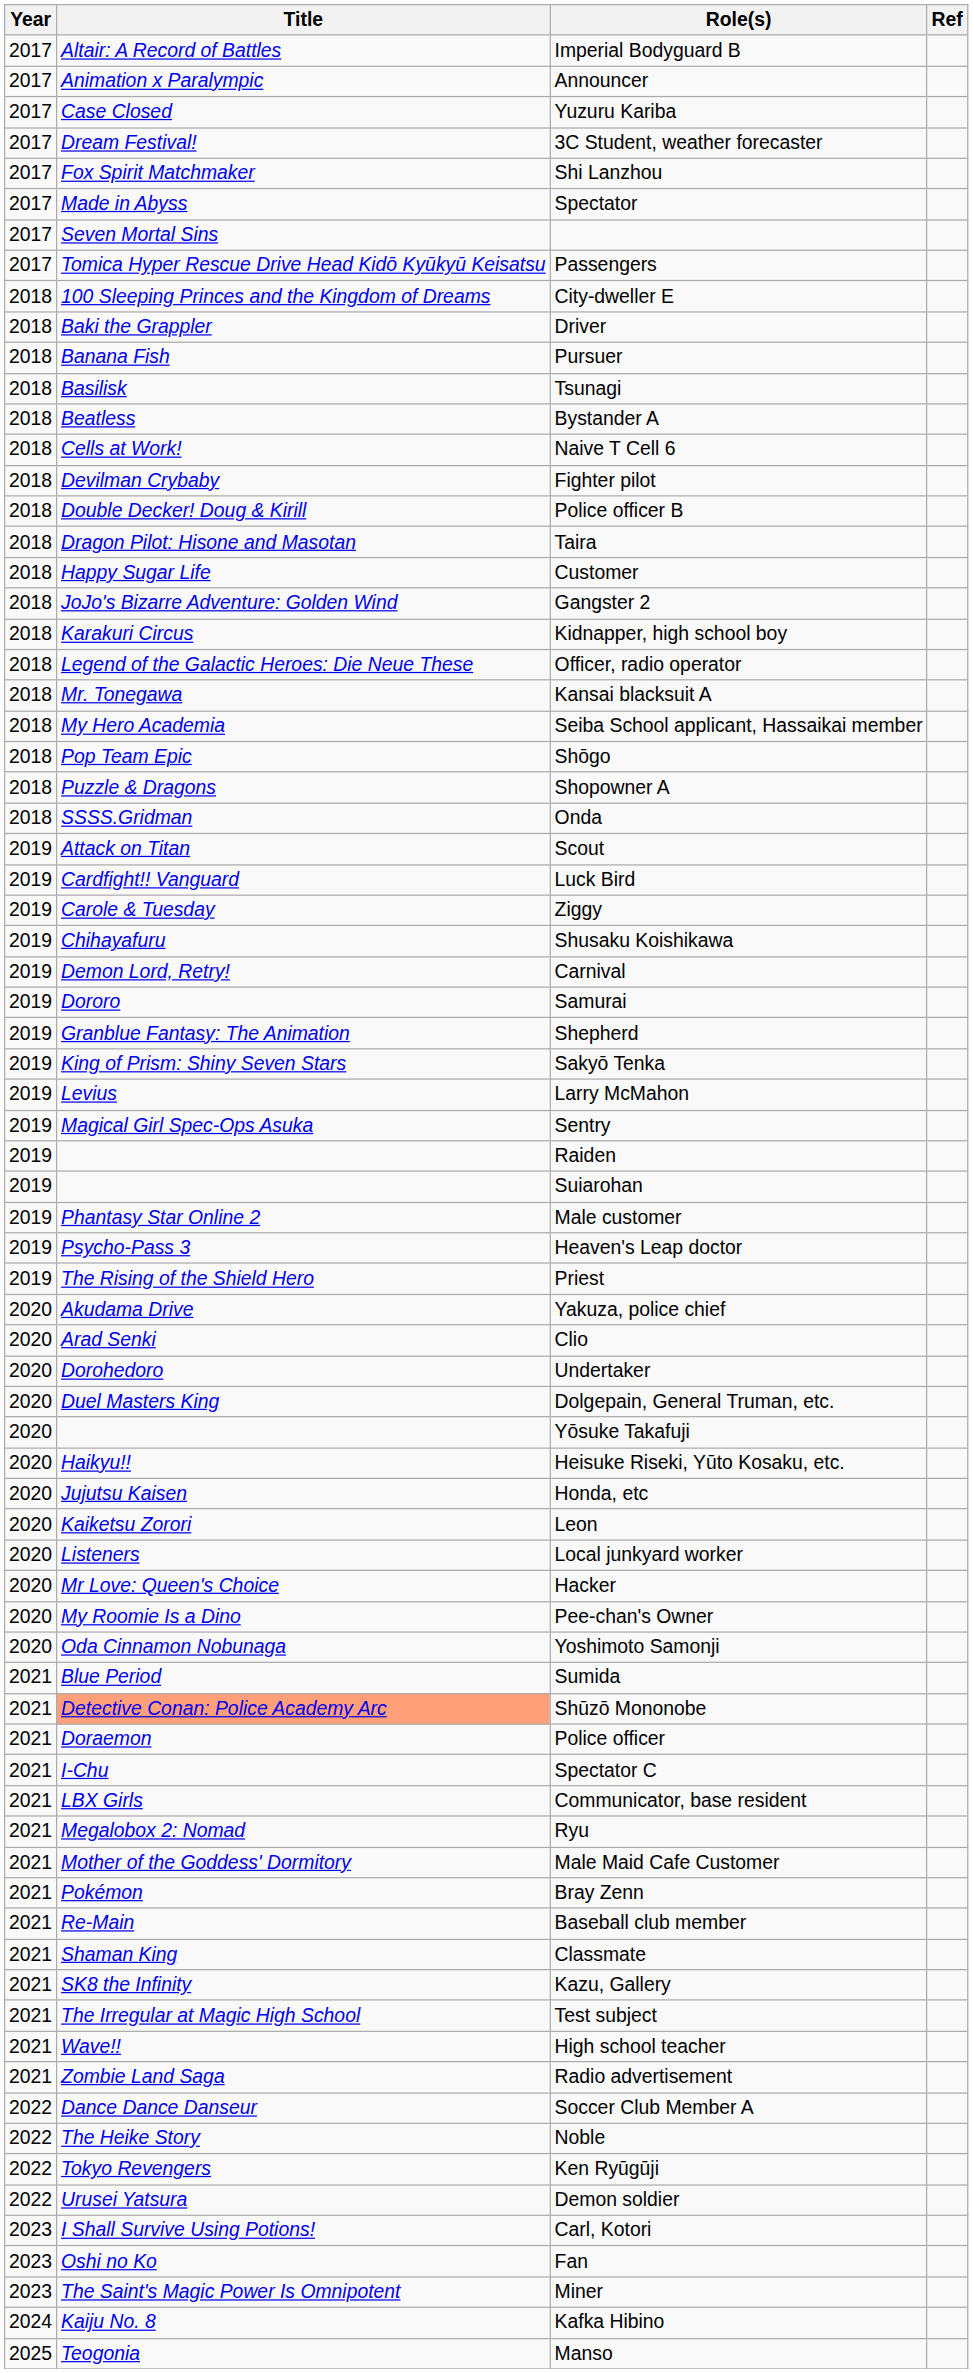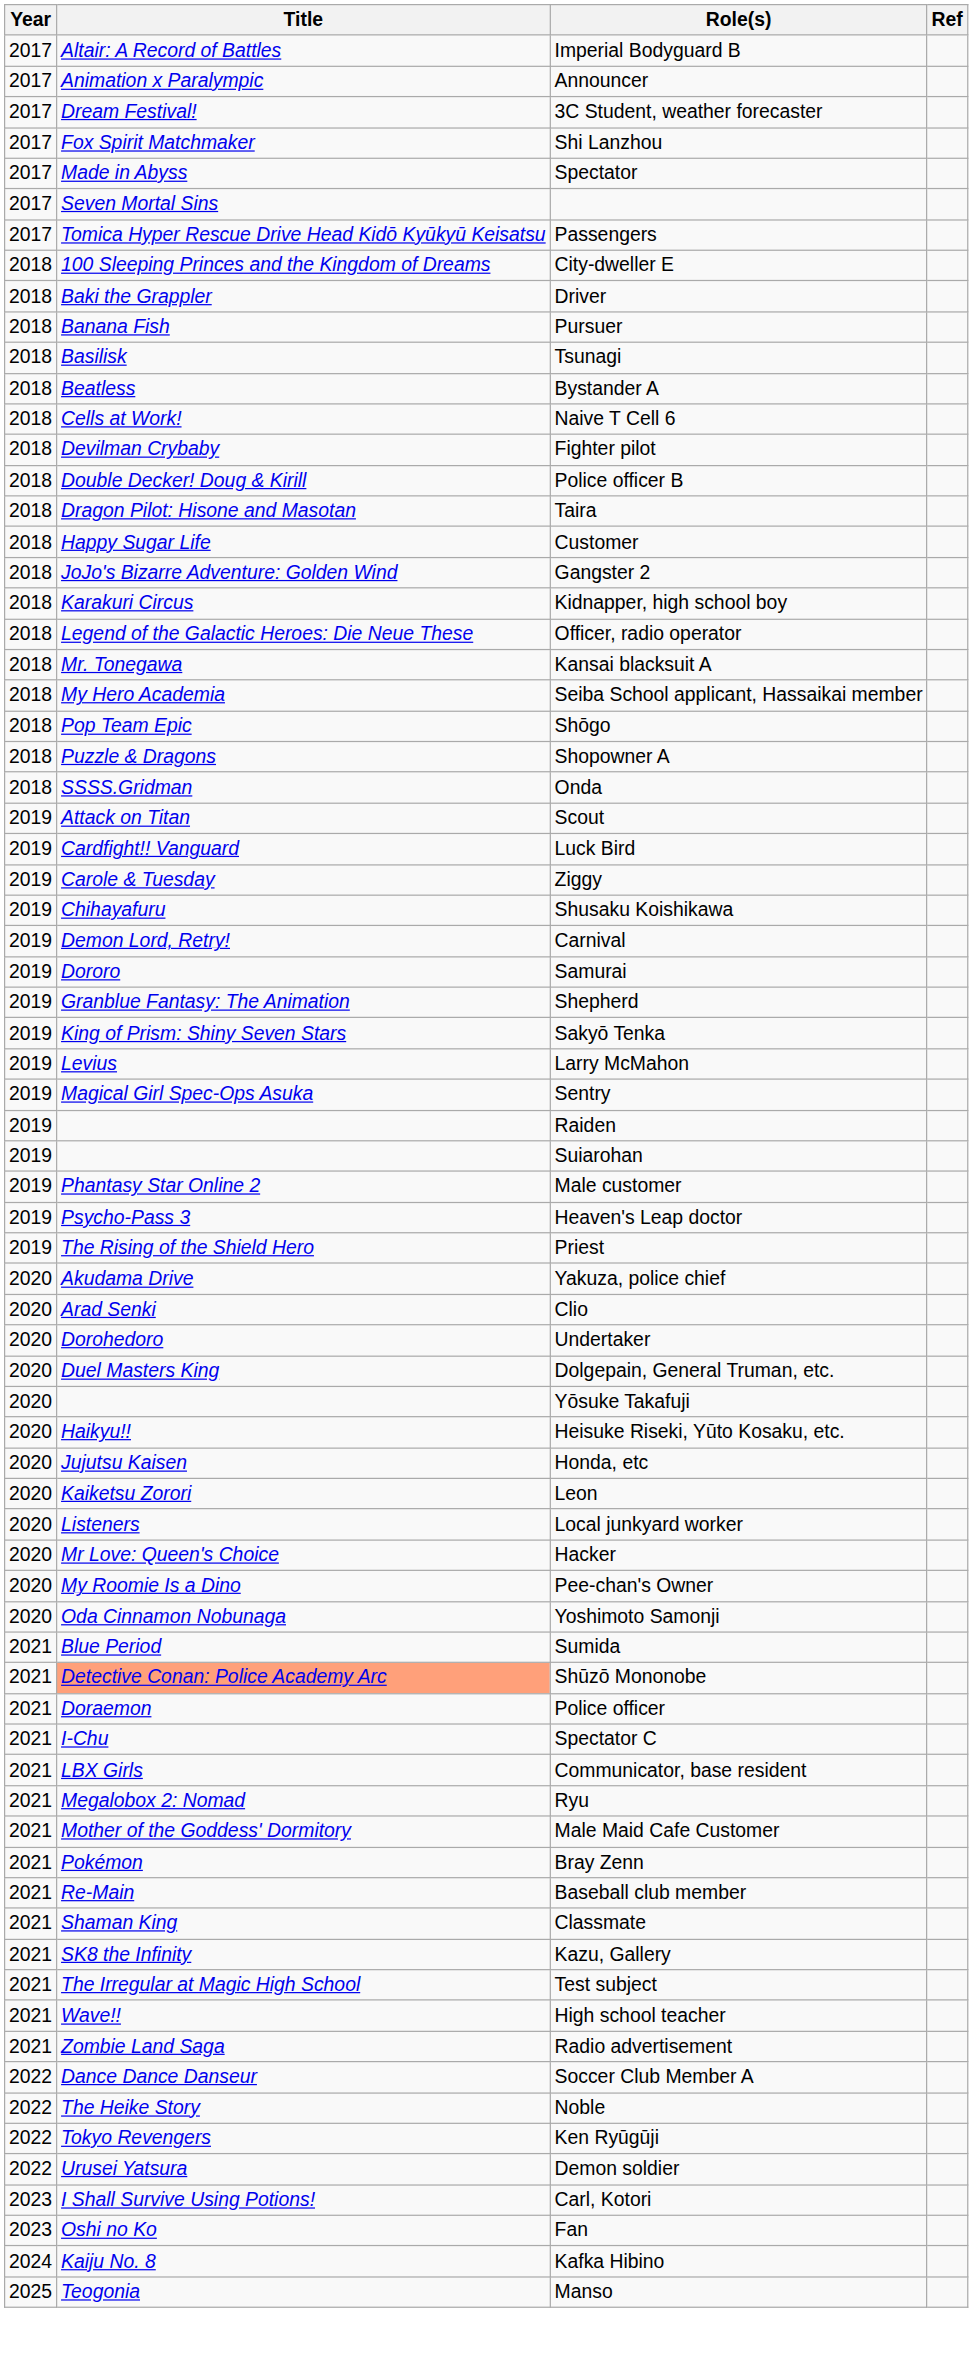 <table class="wikitable">
 <tr>
 <th>Year</th>
 <th>Title</th>
 <th>Role(s)</th>
 <th>Ref</th>
 </tr>
 <tr>
 <td>2017</td>
 <td><em><a href='#'>Altair: A Record of Battles</a></em></td>
 <td>Imperial Bodyguard B</td>
 <td></td>
 </tr>
 <tr>
 <td>2017</td>
 <td><em><a href='#'>Animation x Paralympic</a></em></td>
 <td>Announcer</td>
-<td></td>
-</tr>
-<tr>
-<td>2017</td>
-<td><em><a href='#'>Case Closed</a></em></td>
-<td>Yuzuru Kariba</td>
 <td></td>
 </tr>
 <tr>
 <td>2017</td>
 <td><em><a href='#'>Dream Festival!</a></em></td>
 <td>3C Student, weather forecaster</td>
 <td></td>
 </tr>
 <tr>
 <td>2017</td>
 <td><em><a href='#'>Fox Spirit Matchmaker</a></em></td>
 <td>Shi Lanzhou</td>
 <td></td>
 </tr>
 <tr>
 <td>2017</td>
 <td><em><a href='#'>Made in Abyss</a></em></td>
 <td>Spectator</td>
 <td></td>
 </tr>
 <tr>
 <td>2017</td>
 <td><em><a href='#'>Seven Mortal Sins</a></em></td>
 <td></td>
 <td></td>
 </tr>
 <tr>
 <td>2017</td>
 <td><em><a href='#'>Tomica Hyper Rescue Drive Head Kidō Kyūkyū Keisatsu</a></em></td>
 <td>Passengers</td>
 <td></td>
 </tr>
 <tr>
 <td>2018</td>
 <td><em><a href='#'>100 Sleeping Princes and the Kingdom of Dreams</a></em></td>
 <td>City-dweller E</td>
 <td></td>
 </tr>
 <tr>
 <td>2018</td>
 <td><em><a href='#'>Baki the Grappler</a></em></td>
 <td>Driver</td>
 <td></td>
 </tr>
 <tr>
 <td>2018</td>
 <td><em><a href='#'>Banana Fish</a></em></td>
 <td>Pursuer</td>
 <td></td>
 </tr>
 <tr>
 <td>2018</td>
 <td><em><a href='#'>Basilisk</a></em></td>
 <td>Tsunagi</td>
 <td></td>
 </tr>
 <tr>
 <td>2018</td>
 <td><em><a href='#'>Beatless</a></em></td>
 <td>Bystander A</td>
 <td></td>
 </tr>
 <tr>
 <td>2018</td>
 <td><em><a href='#'>Cells at Work!</a></em></td>
 <td>Naive T Cell 6</td>
 <td></td>
 </tr>
 <tr>
 <td>2018</td>
 <td><em><a href='#'>Devilman Crybaby</a></em></td>
 <td>Fighter pilot</td>
 <td></td>
 </tr>
 <tr>
 <td>2018</td>
 <td><em><a href='#'>Double Decker! Doug & Kirill</a></em></td>
 <td>Police officer B</td>
 <td></td>
 </tr>
 <tr>
 <td>2018</td>
 <td><em><a href='#'>Dragon Pilot: Hisone and Masotan</a></em></td>
 <td>Taira</td>
 <td></td>
 </tr>
 <tr>
 <td>2018</td>
 <td><em><a href='#'>Happy Sugar Life</a></em></td>
 <td>Customer</td>
 <td></td>
 </tr>
 <tr>
 <td>2018</td>
 <td><em><a href='#'>JoJo's Bizarre Adventure: Golden Wind</a></em></td>
 <td>Gangster 2</td>
 <td></td>
 </tr>
 <tr>
 <td>2018</td>
 <td><em><a href='#'>Karakuri Circus</a></em></td>
 <td>Kidnapper, high school boy</td>
 <td></td>
 </tr>
 <tr>
 <td>2018</td>
 <td><em><a href='#'>Legend of the Galactic Heroes: Die Neue These</a></em></td>
 <td>Officer, radio operator</td>
 <td></td>
 </tr>
 <tr>
 <td>2018</td>
 <td><em><a href='#'>Mr. Tonegawa</a></em></td>
 <td>Kansai blacksuit A</td>
 <td></td>
 </tr>
 <tr>
 <td>2018</td>
 <td><em><a href='#'>My Hero Academia</a></em></td>
 <td>Seiba School applicant, Hassaikai member</td>
 <td></td>
 </tr>
 <tr>
 <td>2018</td>
 <td><em><a href='#'>Pop Team Epic</a></em></td>
 <td>Shōgo</td>
 <td></td>
 </tr>
 <tr>
 <td>2018</td>
 <td><em><a href='#'>Puzzle & Dragons</a></em></td>
 <td>Shopowner A</td>
 <td></td>
 </tr>
 <tr>
 <td>2018</td>
 <td><em><a href='#'>SSSS.Gridman</a></em></td>
 <td>Onda</td>
 <td></td>
 </tr>
 <tr>
 <td>2019</td>
 <td><em><a href='#'>Attack on Titan</a></em></td>
 <td>Scout</td>
 <td></td>
 </tr>
 <tr>
 <td>2019</td>
 <td><em><a href='#'>Cardfight!! Vanguard</a></em></td>
 <td>Luck Bird</td>
 <td></td>
 </tr>
 <tr>
 <td>2019</td>
 <td><em><a href='#'>Carole & Tuesday</a></em></td>
 <td>Ziggy</td>
 <td></td>
 </tr>
 <tr>
 <td>2019</td>
 <td><em><a href='#'>Chihayafuru</a></em></td>
 <td>Shusaku Koishikawa</td>
 <td></td>
 </tr>
 <tr>
 <td>2019</td>
 <td><em><a href='#'>Demon Lord, Retry!</a></em></td>
 <td>Carnival</td>
 <td></td>
 </tr>
 <tr>
 <td>2019</td>
 <td><em><a href='#'>Dororo</a></em></td>
 <td>Samurai</td>
 <td></td>
 </tr>
 <tr>
 <td>2019</td>
 <td><em><a href='#'>Granblue Fantasy: The Animation</a></em></td>
 <td>Shepherd</td>
 <td></td>
 </tr>
 <tr>
 <td>2019</td>
 <td><em><a href='#'>King of Prism: Shiny Seven Stars</a></em></td>
 <td>Sakyō Tenka</td>
 <td></td>
 </tr>
 <tr>
 <td>2019</td>
 <td><em><a href='#'>Levius</a></em></td>
 <td>Larry McMahon</td>
 <td></td>
 </tr>
 <tr>
 <td>2019</td>
 <td><em><a href='#'>Magical Girl Spec-Ops Asuka</a></em></td>
 <td>Sentry</td>
 <td></td>
 </tr>
 <tr>
 <td>2019</td>
 <td></td>
 <td>Raiden</td>
 <td></td>
 </tr>
 <tr>
 <td>2019</td>
 <td></td>
 <td>Suiarohan</td>
 <td></td>
 </tr>
 <tr>
 <td>2019</td>
 <td><em><a href='#'>Phantasy Star Online 2</a></em></td>
 <td>Male customer</td>
 <td></td>
 </tr>
 <tr>
 <td>2019</td>
 <td><em><a href='#'>Psycho-Pass 3</a></em></td>
 <td>Heaven's Leap doctor</td>
 <td></td>
 </tr>
 <tr>
 <td>2019</td>
 <td><em><a href='#'>The Rising of the Shield Hero</a></em></td>
 <td>Priest</td>
 <td></td>
 </tr>
 <tr>
 <td>2020</td>
 <td><em><a href='#'>Akudama Drive</a></em></td>
 <td>Yakuza, police chief</td>
 <td></td>
 </tr>
 <tr>
 <td>2020</td>
 <td><em><a href='#'>Arad Senki</a></em></td>
 <td>Clio</td>
 <td></td>
 </tr>
 <tr>
 <td>2020</td>
 <td><em><a href='#'>Dorohedoro</a></em></td>
 <td>Undertaker</td>
 <td></td>
 </tr>
 <tr>
 <td>2020</td>
 <td><em><a href='#'>Duel Masters King</a></em></td>
 <td>Dolgepain, General Truman, etc.</td>
 <td></td>
 </tr>
 <tr>
 <td>2020</td>
 <td></td>
 <td>Yōsuke Takafuji</td>
 <td></td>
 </tr>
 <tr>
 <td>2020</td>
 <td><em><a href='#'>Haikyu!!</a></em></td>
 <td>Heisuke Riseki, Yūto Kosaku, etc.</td>
 <td></td>
 </tr>
 <tr>
 <td>2020</td>
 <td><em><a href='#'>Jujutsu Kaisen</a></em></td>
 <td>Honda, etc</td>
 <td></td>
 </tr>
 <tr>
 <td>2020</td>
 <td><em><a href='#'>Kaiketsu Zorori</a></em></td>
 <td>Leon</td>
 <td></td>
 </tr>
 <tr>
 <td>2020</td>
 <td><em><a href='#'>Listeners</a></em></td>
 <td>Local junkyard worker</td>
 <td></td>
 </tr>
 <tr>
 <td>2020</td>
 <td><em><a href='#'>Mr Love: Queen's Choice</a></em></td>
 <td>Hacker</td>
 <td></td>
 </tr>
 <tr>
 <td>2020</td>
 <td><em><a href='#'>My Roomie Is a Dino</a></em></td>
 <td>Pee-chan's Owner</td>
 <td></td>
 </tr>
 <tr>
 <td>2020</td>
 <td><em><a href='#'>Oda Cinnamon Nobunaga</a></em></td>
 <td>Yoshimoto Samonji</td>
 <td></td>
 </tr>
 <tr>
 <td>2021</td>
 <td><em><a href='#'>Blue Period</a></em></td>
 <td>Sumida</td>
 <td></td>
 </tr>
 <tr>
 <td>2021</td>
 <td style="background: lightsalmon;"><em><a href='#'>Detective Conan: Police Academy Arc</a></em></td>
 <td>Shūzō Mononobe</td>
 <td></td>
 </tr>
 <tr>
 <td>2021</td>
 <td><em><a href='#'>Doraemon</a></em></td>
 <td>Police officer</td>
 <td></td>
 </tr>
 <tr>
 <td>2021</td>
 <td><em><a href='#'>I-Chu</a></em></td>
 <td>Spectator C</td>
 <td></td>
 </tr>
 <tr>
 <td>2021</td>
 <td><em><a href='#'>LBX Girls</a></em></td>
 <td>Communicator, base resident</td>
 <td></td>
 </tr>
 <tr>
 <td>2021</td>
 <td><em><a href='#'>Megalobox 2: Nomad</a></em></td>
 <td>Ryu</td>
 <td></td>
 </tr>
 <tr>
 <td>2021</td>
 <td><em><a href='#'>Mother of the Goddess' Dormitory</a></em></td>
 <td>Male Maid Cafe Customer</td>
 <td></td>
 </tr>
 <tr>
 <td>2021</td>
 <td><em><a href='#'>Pokémon</a></em></td>
 <td>Bray Zenn</td>
 <td></td>
 </tr>
 <tr>
 <td>2021</td>
 <td><em><a href='#'>Re-Main</a></em></td>
 <td>Baseball club member</td>
 <td></td>
 </tr>
 <tr>
 <td>2021</td>
 <td><em><a href='#'>Shaman King</a></em></td>
 <td>Classmate</td>
 <td></td>
 </tr>
 <tr>
 <td>2021</td>
 <td><em><a href='#'>SK8 the Infinity</a></em></td>
 <td>Kazu, Gallery</td>
 <td></td>
 </tr>
 <tr>
 <td>2021</td>
 <td><em><a href='#'>The Irregular at Magic High School</a></em></td>
 <td>Test subject</td>
 <td></td>
 </tr>
 <tr>
 <td>2021</td>
 <td><em><a href='#'>Wave!!</a></em></td>
 <td>High school teacher</td>
 <td></td>
 </tr>
 <tr>
 <td>2021</td>
 <td><em><a href='#'>Zombie Land Saga</a></em></td>
 <td>Radio advertisement</td>
 <td></td>
 </tr>
 <tr>
 <td>2022</td>
 <td><em><a href='#'>Dance Dance Danseur</a></em></td>
 <td>Soccer Club Member A</td>
 <td></td>
 </tr>
 <tr>
 <td>2022</td>
 <td><em><a href='#'>The Heike Story</a></em></td>
 <td>Noble</td>
 <td></td>
 </tr>
 <tr>
 <td>2022</td>
 <td><em><a href='#'>Tokyo Revengers</a></em></td>
 <td>Ken Ryūgūji</td>
 <td></td>
 </tr>
 <tr>
 <td>2022</td>
 <td><em><a href='#'>Urusei Yatsura</a></em></td>
 <td>Demon soldier</td>
 <td></td>
 </tr>
 <tr>
 <td>2023</td>
 <td><em><a href='#'>I Shall Survive Using Potions!</a></em></td>
 <td>Carl, Kotori</td>
 <td></td>
 </tr>
 <tr>
 <td>2023</td>
 <td><em><a href='#'>Oshi no Ko</a></em></td>
 <td>Fan</td>
 <td></td>
 </tr>
 <tr>
-<td>2023</td>
-<td><em><a href='#'>The Saint's Magic Power Is Omnipotent</a></em></td>
-<td>Miner</td>
-<td></td>
-</tr>
-<tr>
 <td>2024</td>
 <td><em><a href='#'>Kaiju No. 8</a></em></td>
 <td>Kafka Hibino</td>
 <td></td>
 </tr>
 <tr>
 <td>2025</td>
 <td><em><a href='#'>Teogonia</a></em></td>
 <td>Manso</td>
 <td></td>
 </tr>
 </table>
